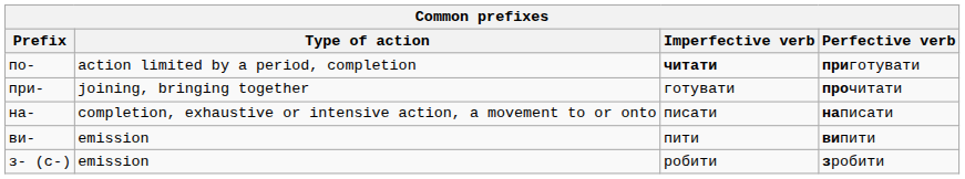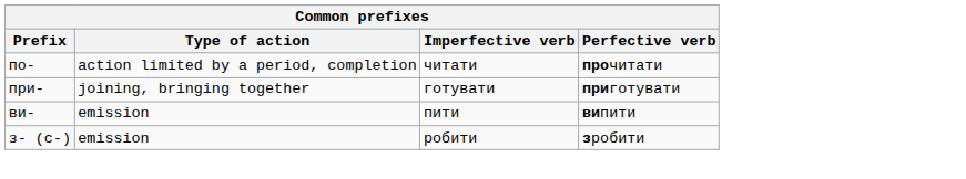 <table class="wikitable" align="center">
 <tr>
 <th colspan="4">Common prefixes</th>
 </tr>
 <tr>
 <th>Prefix</th>
 <th>Type of action</th>
 <th>Imperfective verb</th>
 <th>Perfective verb</th>
 </tr>
 <tr>
 <td>по-</td>
 <td>action limited by a period, completion</td>
-<td><strong>читати</strong></td>
-<td><strong>при</strong>готувати</td>
+<td>читати</td>
+<td><strong>про</strong>читати</td>
 </tr>
 <tr>
 <td>при-</td>
 <td>joining, bringing together</td>
 <td>готувати</td>
-<td><strong>про</strong>читати</td>
-</tr>
-<tr>
-<td>на-</td>
-<td>completion, exhaustive or intensive action, a movement to or onto</td>
-<td>писати</td>
-<td><strong>на</strong>писати</td>
+<td><strong>при</strong>готувати</td>
 </tr>
 <tr>
 <td>ви-</td>
 <td>emission</td>
 <td>пити</td>
 <td><strong>ви</strong>пити</td>
 </tr>
 <tr>
 <td>з- (с-)</td>
 <td>emission</td>
 <td>робити</td>
 <td><strong>з</strong>робити</td>
 </tr>
 </table>
